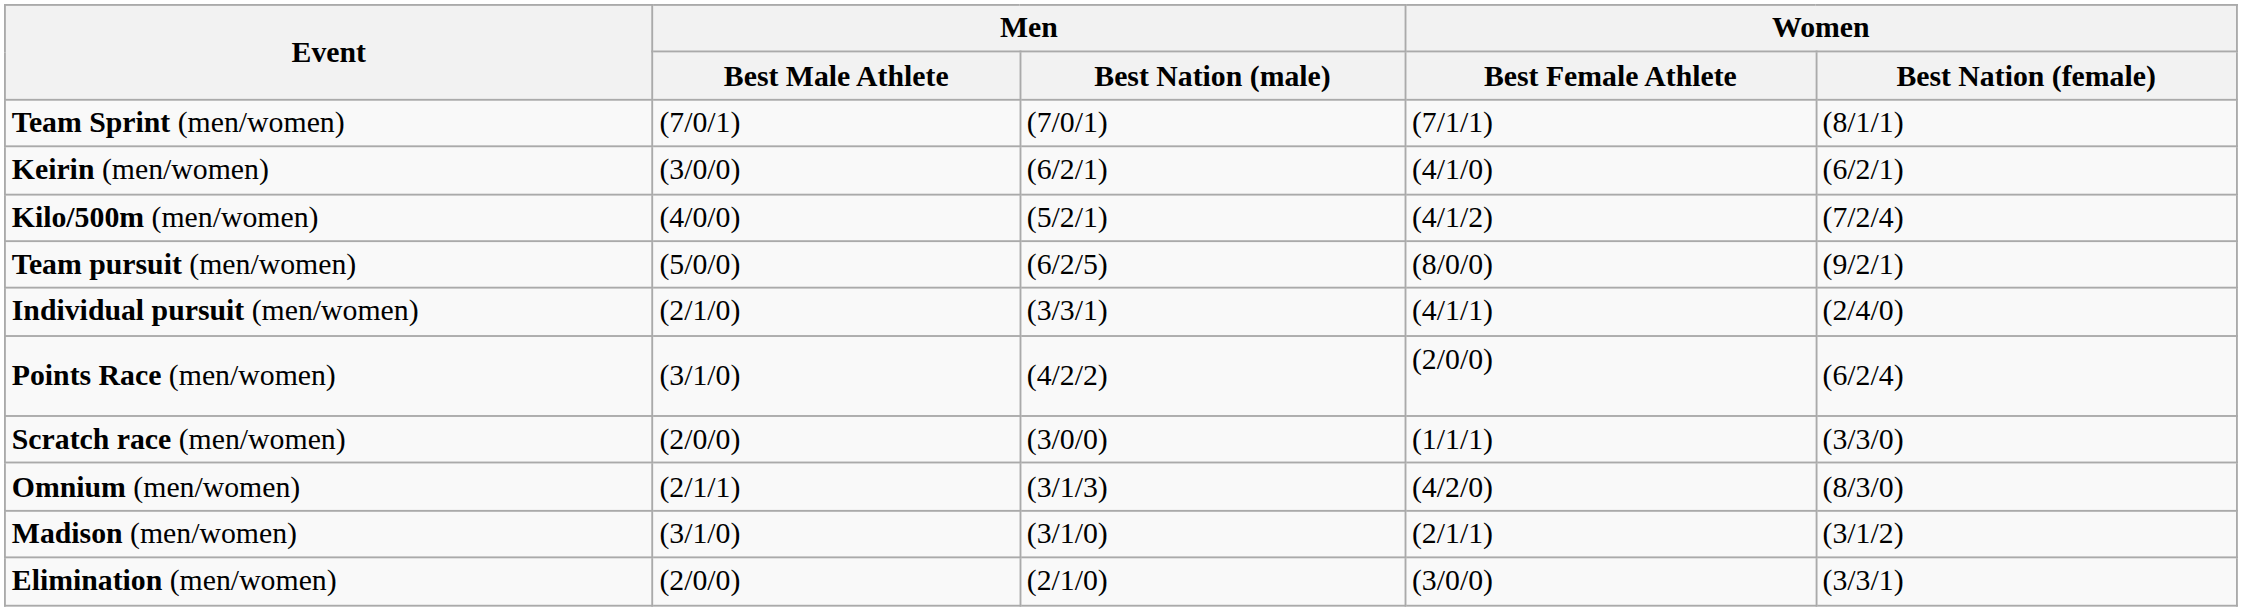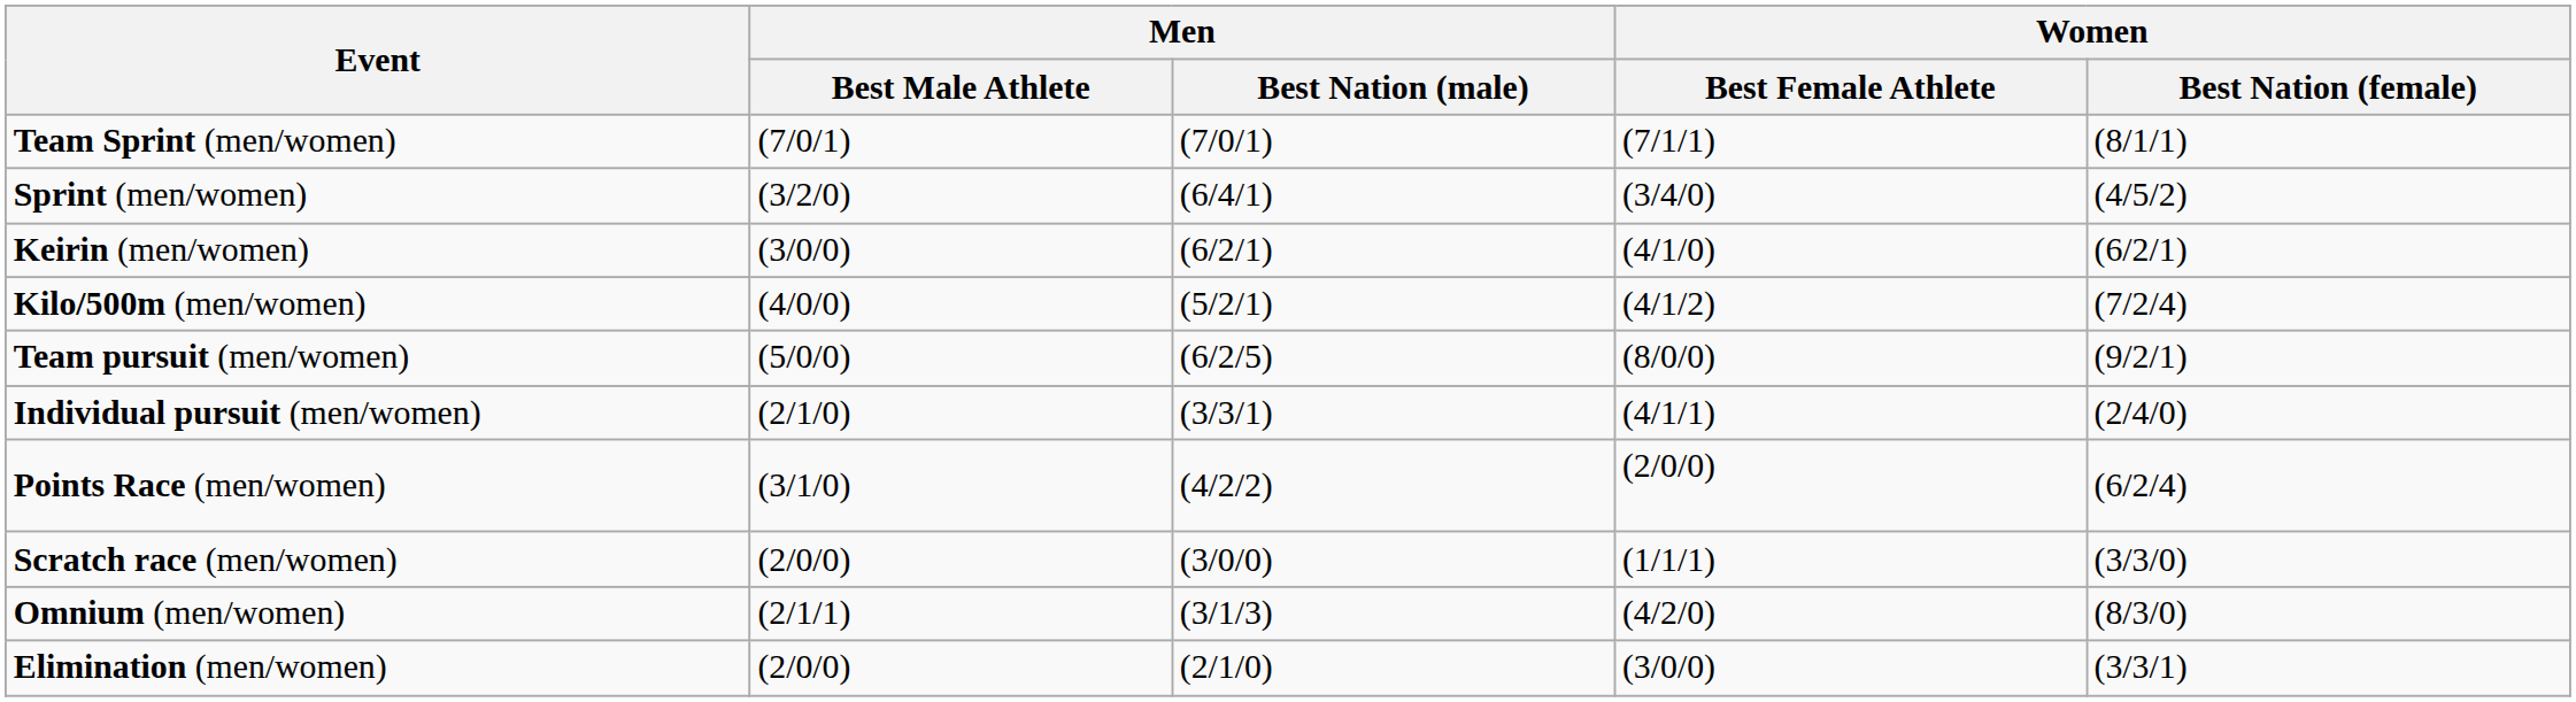 <table class="wikitable sortable" width=95%>
 <tr>
 <th rowspan="2">Event</th>
 <th colspan="2">Men</th>
 <th colspan="2">Women</th>
 </tr>
 <tr>
 <th>Best Male Athlete</th>
 <th>Best Nation (male)</th>
 <th>Best Female Athlete</th>
 <th>Best Nation (female)</th>
 </tr>
 <tr>
 <td><strong>Team Sprint</strong> (men/women)</td>
 <td> (7/0/1)</td>
 <td> (7/0/1)</td>
 <td> (7/1/1)<br></td>
 <td> (8/1/1)</td>
+</tr>
+<tr>
+<td><strong>Sprint</strong> (men/women)</td>
+<td> (3/2/0)</td>
+<td> (6/4/1)</td>
+<td> (3/4/0)</td>
+<td> (4/5/2)</td>
 </tr>
 <tr>
 <td><strong>Keirin</strong> (men/women)</td>
 <td> (3/0/0)<br></td>
 <td> (6/2/1)</td>
 <td> (4/1/0)</td>
 <td> (6/2/1)</td>
 </tr>
 <tr>
 <td><strong>Kilo/500m</strong> (men/women)</td>
 <td> (4/0/0)</td>
 <td> (5/2/1)</td>
 <td> (4/1/2)</td>
 <td> (7/2/4)</td>
 </tr>
 <tr>
 <td><strong>Team pursuit</strong> (men/women)</td>
 <td> (5/0/0)</td>
 <td> (6/2/5)</td>
 <td> (8/0/0)</td>
 <td> (9/2/1)</td>
 </tr>
 <tr>
 <td><strong>Individual pursuit</strong> (men/women)</td>
 <td> (2/1/0)</td>
 <td> (3/3/1)</td>
 <td> (4/1/1)</td>
 <td> (2/4/0)</td>
 </tr>
 <tr>
 <td><strong>Points Race</strong> (men/women)</td>
 <td> (3/1/0)</td>
 <td> (4/2/2)</td>
 <td> (2/0/0)<br><br></td>
 <td> (6/2/4)</td>
 </tr>
 <tr>
 <td><strong>Scratch race</strong> (men/women)</td>
 <td> (2/0/0)</td>
 <td> (3/0/0)</td>
 <td> (1/1/1)</td>
 <td> (3/3/0)</td>
 </tr>
 <tr>
 <td><strong>Omnium</strong> (men/women)</td>
 <td> (2/1/1)</td>
 <td> (3/1/3)</td>
 <td> (4/2/0)</td>
 <td> (8/3/0)</td>
 </tr>
 <tr>
-<td><strong>Madison</strong> (men/women)</td>
-<td> (3/1/0)</td>
-<td> (3/1/0)</td>
-<td> (2/1/1)<br></td>
-<td> (3/1/2)</td>
-</tr>
-<tr>
 <td><strong>Elimination</strong> (men/women)</td>
 <td> (2/0/0)<br></td>
 <td> (2/1/0)</td>
 <td> (3/0/0)<br></td>
 <td> (3/3/1)</td>
 </tr>
 </table>
